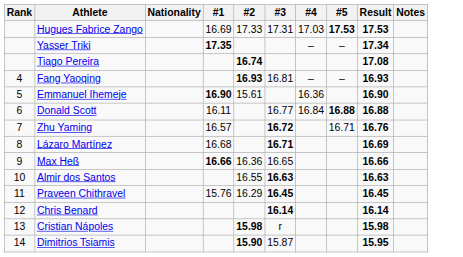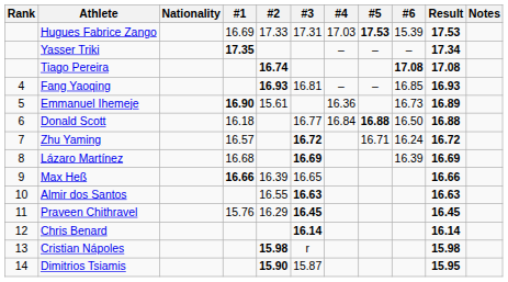 <table class="wikitable sortable" style="text-align:center">
 <tr>
 <th>Rank</th>
 <th>Athlete</th>
 <th>Nationality</th>
 <th>#1</th>
 <th>#2</th>
 <th>#3</th>
 <th>#4</th>
 <th>#5</th>
+<th>#6</th>
 <th>Result</th>
 <th>Notes</th>
 </tr>
 <tr>
 <td></td>
 <td align="left"><a href='#'>Hugues Fabrice Zango</a></td>
 <td align="left"></td>
 <td>16.69</td>
 <td>17.33</td>
 <td>17.31</td>
 <td>17.03</td>
 <td><strong>17.53</strong></td>
+<td>15.39</td>
 <td><strong>17.53</strong></td>
 <td></td>
 </tr>
 <tr>
 <td></td>
 <td align="left"><a href='#'>Yasser Triki</a></td>
 <td align="left"></td>
 <td><strong>17.35</strong></td>
 <td></td>
 <td></td>
+<td>–</td>
 <td>–</td>
 <td>–</td>
 <td><strong>17.34</strong></td>
 <td></td>
 </tr>
 <tr>
 <td></td>
 <td align="left"><a href='#'>Tiago Pereira</a></td>
 <td align="left"></td>
 <td></td>
 <td><strong>16.74</strong></td>
 <td></td>
 <td></td>
 <td></td>
 <td><strong>17.08</strong></td>
+<td><strong>17.08</strong></td>
 <td></td>
 </tr>
 <tr>
 <td>4</td>
 <td align="left"><a href='#'>Fang Yaoqing</a></td>
 <td align="left"></td>
 <td></td>
 <td><strong>16.93</strong></td>
 <td>16.81</td>
 <td>–</td>
 <td>–</td>
+<td>16.85</td>
 <td><strong>16.93</strong></td>
 <td></td>
 </tr>
 <tr>
 <td>5</td>
 <td align="left"><a href='#'>Emmanuel Ihemeje</a></td>
 <td align="left"></td>
 <td><strong>16.90</strong></td>
 <td>15.61</td>
 <td></td>
 <td>16.36</td>
 <td></td>
-<td><strong>16.90</strong></td>
+<td>16.73</td>
+<td><strong>16.89</strong></td>
 <td></td>
 </tr>
 <tr>
 <td>6</td>
 <td align="left"><a href='#'>Donald Scott</a></td>
 <td align="left"></td>
-<td>16.11</td>
+<td>16.18</td>
 <td></td>
 <td>16.77</td>
 <td>16.84</td>
 <td><strong>16.88</strong></td>
+<td>16.50</td>
 <td><strong>16.88</strong></td>
 <td></td>
 </tr>
 <tr>
 <td>7</td>
 <td align="left"><a href='#'>Zhu Yaming</a></td>
 <td align="left"></td>
 <td>16.57</td>
 <td></td>
 <td><strong>16.72</strong></td>
 <td></td>
 <td>16.71</td>
-<td><strong>16.76</strong></td>
+<td>16.24</td>
+<td><strong>16.72</strong></td>
 <td></td>
 </tr>
 <tr>
 <td>8</td>
 <td align="left"><a href='#'>Lázaro Martínez</a></td>
 <td align="left"></td>
 <td>16.68</td>
 <td></td>
-<td><strong>16.71</strong></td>
+<td><strong>16.69</strong></td>
 <td></td>
 <td></td>
+<td>16.39</td>
 <td><strong>16.69</strong></td>
 <td></td>
 </tr>
 <tr>
 <td>9</td>
 <td align="left"><a href='#'>Max Heß</a></td>
 <td align="left"></td>
 <td><strong>16.66</strong></td>
-<td>16.36</td>
+<td>16.39</td>
 <td>16.65</td>
+<td></td>
 <td></td>
 <td></td>
 <td><strong>16.66</strong></td>
 <td></td>
 </tr>
 <tr>
 <td>10</td>
 <td align="left"><a href='#'>Almir dos Santos</a></td>
 <td align="left"></td>
 <td></td>
 <td>16.55</td>
 <td><strong>16.63</strong></td>
 <td></td>
 <td></td>
+<td></td>
 <td><strong>16.63</strong></td>
 <td></td>
 </tr>
 <tr>
 <td>11</td>
 <td align="left"><a href='#'>Praveen Chithravel</a></td>
 <td align="left"></td>
 <td>15.76</td>
 <td>16.29</td>
 <td><strong>16.45</strong></td>
+<td></td>
 <td></td>
 <td></td>
 <td><strong>16.45</strong></td>
 <td></td>
 </tr>
 <tr>
 <td>12</td>
 <td align="left"><a href='#'>Chris Benard</a></td>
 <td align="left"></td>
 <td></td>
 <td></td>
 <td><strong>16.14</strong></td>
 <td></td>
 <td></td>
+<td></td>
 <td><strong>16.14</strong></td>
 <td></td>
 </tr>
 <tr>
 <td>13</td>
 <td align="left"><a href='#'>Cristian Nápoles</a></td>
 <td align="left"></td>
 <td></td>
 <td><strong>15.98</strong></td>
 <td>r</td>
+<td></td>
 <td></td>
 <td></td>
 <td><strong>15.98</strong></td>
 <td></td>
 </tr>
 <tr>
 <td>14</td>
 <td align="left"><a href='#'>Dimitrios Tsiamis</a></td>
 <td align="left"></td>
 <td></td>
 <td><strong>15.90</strong></td>
 <td>15.87</td>
 <td></td>
 <td></td>
+<td></td>
 <td><strong>15.95</strong></td>
 <td></td>
 </tr>
 </table>
